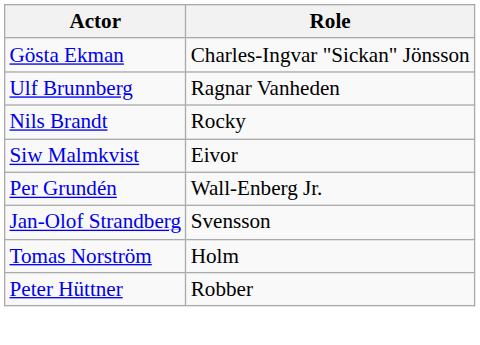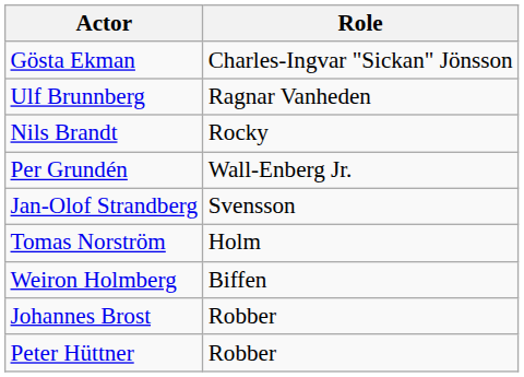 <table class="wikitable sortable">
 <tr>
 <th>Actor</th>
 <th>Role</th>
 </tr>
 <tr>
 <td><a href='#'>Gösta Ekman</a></td>
 <td>Charles-Ingvar "Sickan" Jönsson</td>
 </tr>
 <tr>
 <td><a href='#'>Ulf Brunnberg</a></td>
 <td>Ragnar Vanheden</td>
 </tr>
 <tr>
 <td><a href='#'>Nils Brandt</a></td>
 <td>Rocky</td>
 </tr>
 <tr>
-<td><a href='#'>Siw Malmkvist</a></td>
-<td>Eivor</td>
-</tr>
-<tr>
 <td><a href='#'>Per Grundén</a></td>
 <td>Wall-Enberg Jr.</td>
 </tr>
 <tr>
 <td><a href='#'>Jan-Olof Strandberg</a></td>
 <td>Svensson</td>
 </tr>
 <tr>
 <td><a href='#'>Tomas Norström</a></td>
 <td>Holm</td>
 </tr>
 <tr>
+<td><a href='#'>Weiron Holmberg</a></td>
+<td>Biffen</td>
+</tr>
+<tr>
+<td><a href='#'>Johannes Brost</a></td>
+<td>Robber</td>
+</tr>
+<tr>
 <td><a href='#'>Peter Hüttner</a></td>
 <td>Robber</td>
 </tr>
 </table>
